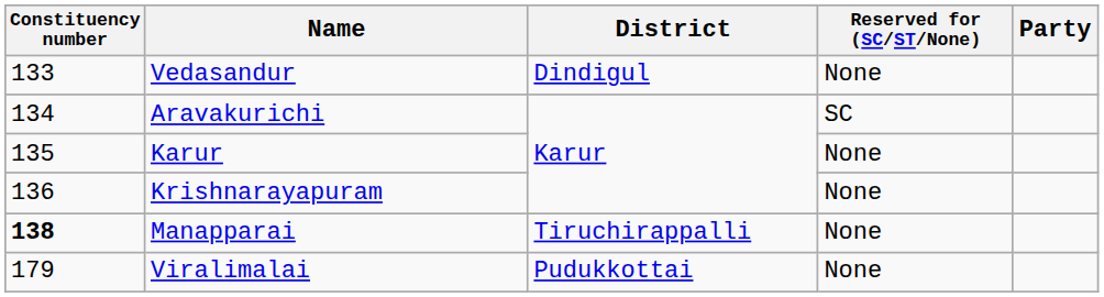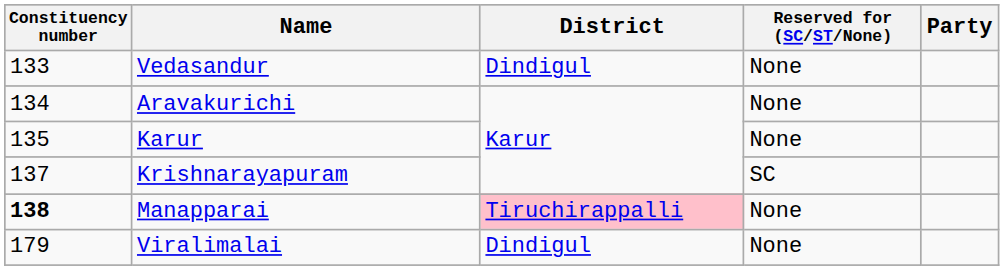 <table class="wikitable sortable">
 <tr>
 <th width="50px" style="font-size:75%">Constituency number</th>
 <th width="200px">Name</th>
 <th width="150px">District</th>
 <th width="100px" style="font-size:75%">Reserved for (<a href='#'>SC</a>/<a href='#'>ST</a>/None)</th>
 <th colspan="2">Party</th>
 </tr>
 <tr>
 <td>133</td>
 <td><a href='#'>Vedasandur</a></td>
 <td><a href='#'>Dindigul</a></td>
 <td>None</td>
 <td></td>
 </tr>
 <tr>
 <td>134</td>
 <td><a href='#'>Aravakurichi</a></td>
 <td rowspan="3"><a href='#'>Karur</a></td>
-<td>SC</td>
+<td>None</td>
 <td></td>
 </tr>
 <tr>
 <td>135</td>
 <td><a href='#'>Karur</a></td>
 <td>None</td>
 <td></td>
 </tr>
 <tr>
-<td>136</td>
+<td>137</td>
 <td><a href='#'>Krishnarayapuram</a></td>
-<td>None</td>
+<td>SC</td>
 <td></td>
 </tr>
 <tr>
 <td><strong>138</strong></td>
 <td><a href='#'>Manapparai</a></td>
-<td><a href='#'>Tiruchirappalli</a></td>
+<td style="background: pink;"><a href='#'>Tiruchirappalli</a></td>
 <td>None</td>
 <td></td>
 </tr>
 <tr>
 <td>179</td>
 <td><a href='#'>Viralimalai</a></td>
-<td><a href='#'>Pudukkottai</a></td>
+<td><a href='#'>Dindigul</a></td>
 <td>None</td>
 <td></td>
 </tr>
 </table>
